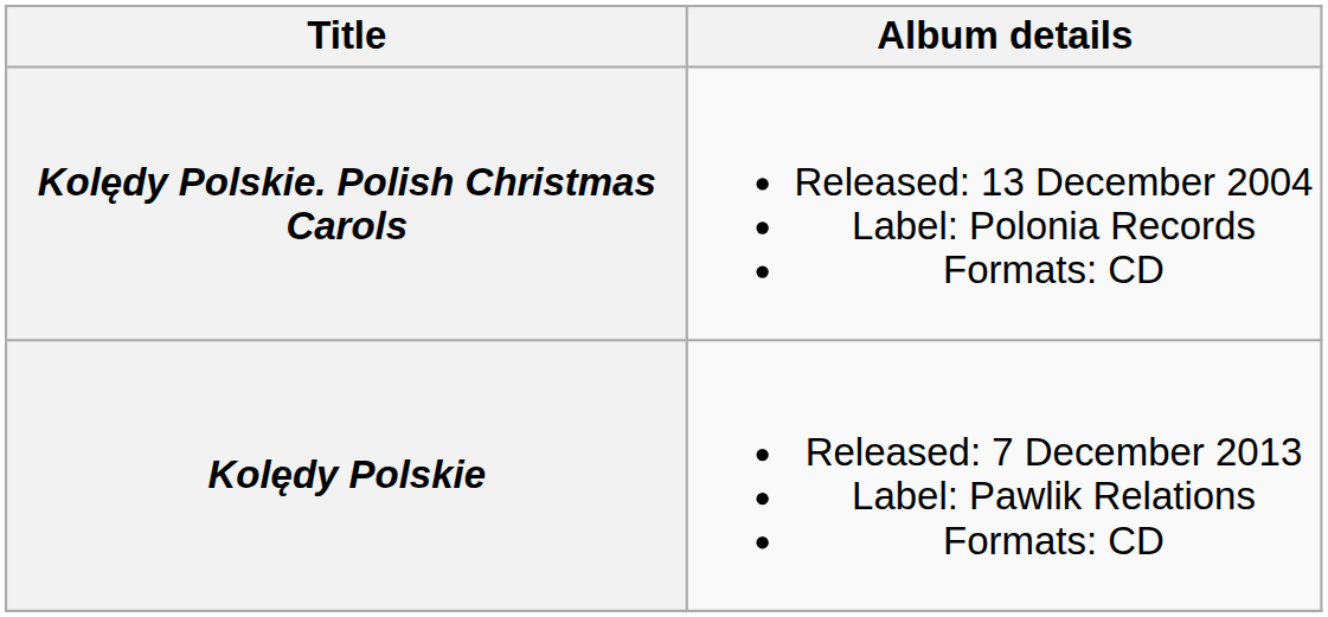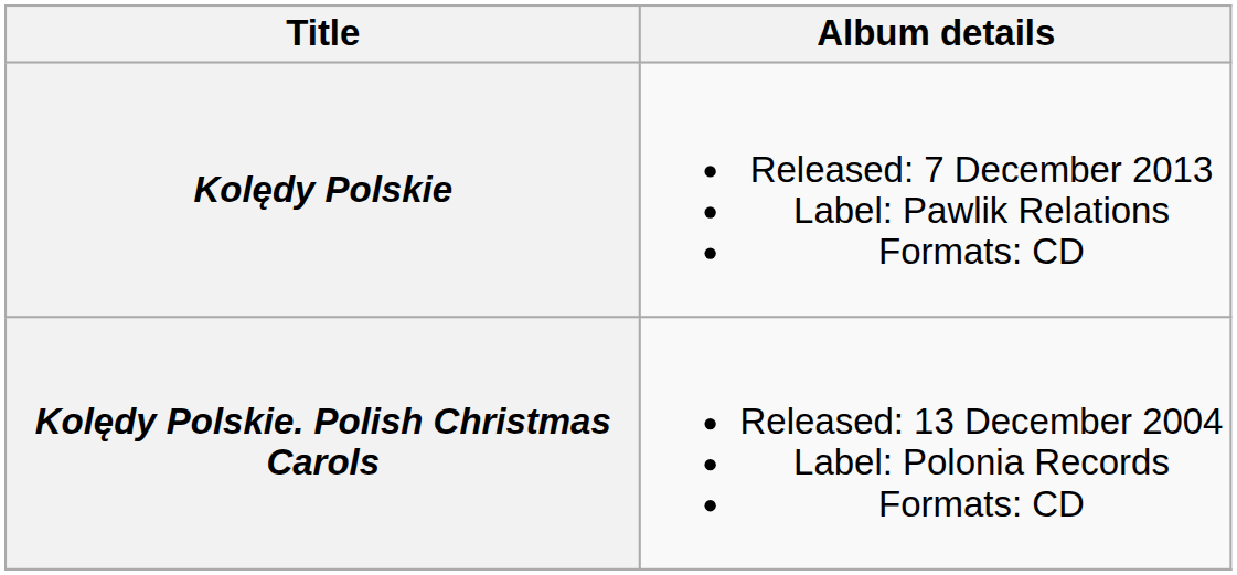 <table class="wikitable plainrowheaders" style="text-align:center;">
 <tr>
 <th scope="col" style="width:17em;">Title</th>
 <th scope="col">Album details</th>
 </tr>
 <tr>
+<th scope="row"><em>Kolędy Polskie</em></th>
+<td><br><ul><li>Released: 7 December 2013</li><li>Label: Pawlik Relations</li><li>Formats: CD</li></ul></td>
+</tr>
+<tr>
 <th scope="row"><em>Kolędy Polskie. Polish Christmas Carols</em></th>
 <td><br><ul><li>Released: 13 December 2004</li><li>Label: Polonia Records</li><li>Formats: CD</li></ul></td>
 </tr>
 <tr>
-<th scope="row"><em>Kolędy Polskie</em></th>
-<td><br><ul><li>Released: 7 December 2013</li><li>Label: Pawlik Relations</li><li>Formats: CD</li></ul></td>
-</tr>
-<tr>
 </tr>
 </table>
